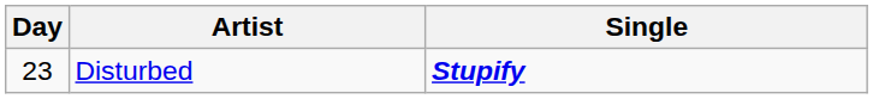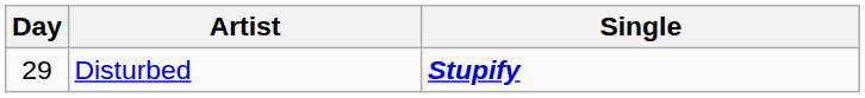 <table class="wikitable" border="1">
 <tr>
 <th>Day</th>
 <th width="200">Artist</th>
 <th width="250">Single</th>
 </tr>
 <tr>
-<td align="center">23</td>
+<td align="center">29</td>
 <td><a href='#'>Disturbed</a></td>
 <td><strong><em><a href='#'>Stupify</a></em></strong></td>
 </tr>
 </table>
